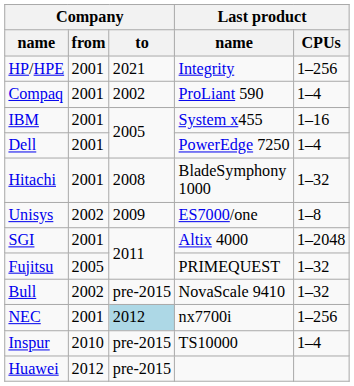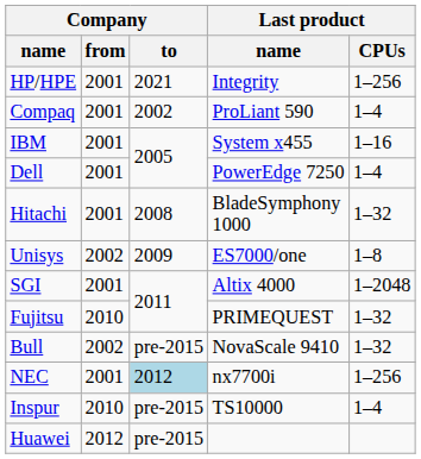 <table class="wikitable" style="float:right; clear:right;margin:0 0 0.5em 1em;">
 <tr>
 <th colspan="3">Company</th>
 <th colspan="2">Last product</th>
 </tr>
 <tr>
 <th>name</th>
 <th>from</th>
 <th>to</th>
 <th>name</th>
 <th>CPUs</th>
 </tr>
 <tr>
 <td><a href='#'>HP</a>/<a href='#'>HPE</a></td>
 <td>2001</td>
 <td>2021</td>
 <td><a href='#'>Integrity</a></td>
 <td>1–256</td>
 </tr>
 <tr>
 <td><a href='#'>Compaq</a></td>
 <td>2001</td>
 <td>2002</td>
 <td><a href='#'>ProLiant</a> 590</td>
 <td>1–4</td>
 </tr>
 <tr>
 <td><a href='#'>IBM</a></td>
 <td>2001</td>
 <td rowspan="2">2005</td>
 <td><a href='#'>System x</a>455</td>
 <td>1–16</td>
 </tr>
 <tr>
 <td><a href='#'>Dell</a></td>
 <td>2001</td>
 <td><a href='#'>PowerEdge</a> 7250</td>
 <td>1–4</td>
 </tr>
 <tr>
 <td><a href='#'>Hitachi</a></td>
 <td>2001</td>
 <td>2008</td>
 <td>BladeSymphony<br>1000</td>
 <td>1–32</td>
 </tr>
 <tr>
 <td><a href='#'>Unisys</a></td>
 <td>2002</td>
 <td>2009</td>
 <td><a href='#'>ES7000</a>/one</td>
 <td>1–8</td>
 </tr>
 <tr>
 <td><a href='#'>SGI</a></td>
 <td>2001</td>
 <td rowspan="2">2011</td>
 <td><a href='#'>Altix</a> 4000</td>
 <td>1–2048</td>
 </tr>
 <tr>
 <td><a href='#'>Fujitsu</a></td>
-<td>2005</td>
+<td>2010</td>
 <td>PRIMEQUEST</td>
 <td>1–32</td>
 </tr>
 <tr>
 <td><a href='#'>Bull</a></td>
 <td>2002</td>
 <td>pre-2015</td>
 <td>NovaScale 9410</td>
 <td>1–32</td>
 </tr>
 <tr>
 <td><a href='#'>NEC</a></td>
 <td>2001</td>
 <td style="background: lightblue;">2012</td>
 <td>nx7700i</td>
 <td>1–256</td>
 </tr>
 <tr>
 <td><a href='#'>Inspur</a></td>
 <td>2010</td>
 <td>pre-2015</td>
 <td>TS10000</td>
 <td>1–4</td>
 </tr>
 <tr>
 <td><a href='#'>Huawei</a></td>
 <td>2012</td>
 <td>pre-2015</td>
 <td></td>
 <td></td>
 </tr>
 </table>
